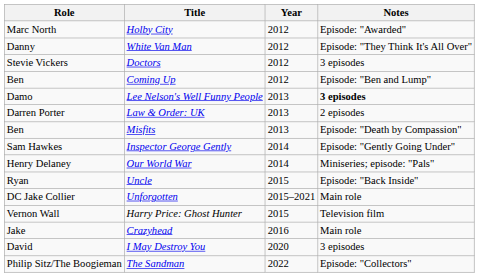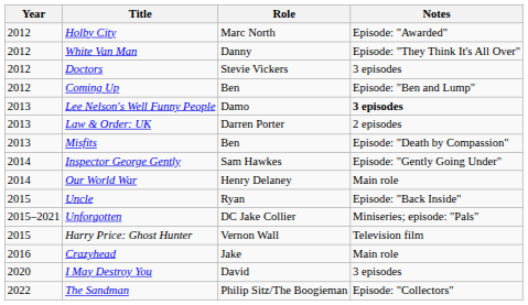 <table class="wikitable sortable">
 <tr>
+<th>Year</th>
+<th>Title</th>
 <th>Role</th>
-<th>Title</th>
-<th>Year</th>
 <th class="unsortable">Notes</th>
 </tr>
 <tr>
+<td>2012</td>
+<td><em><a href='#'>Holby City</a></em></td>
 <td>Marc North</td>
-<td><em><a href='#'>Holby City</a></em></td>
-<td>2012</td>
 <td>Episode: "Awarded"</td>
 </tr>
 <tr>
+<td>2012</td>
+<td><em><a href='#'>White Van Man</a></em></td>
 <td>Danny</td>
-<td><em><a href='#'>White Van Man</a></em></td>
-<td>2012</td>
 <td>Episode: "They Think It's All Over"</td>
 </tr>
 <tr>
+<td>2012</td>
+<td><em><a href='#'>Doctors</a></em></td>
 <td>Stevie Vickers</td>
-<td><em><a href='#'>Doctors</a></em></td>
-<td>2012</td>
 <td>3 episodes</td>
 </tr>
 <tr>
+<td>2012</td>
+<td><em><a href='#'>Coming Up</a></em></td>
 <td>Ben</td>
-<td><em><a href='#'>Coming Up</a></em></td>
-<td>2012</td>
 <td>Episode: "Ben and Lump"</td>
 </tr>
 <tr>
+<td>2013</td>
+<td><em><a href='#'>Lee Nelson's Well Funny People</a></em></td>
 <td>Damo</td>
-<td><em><a href='#'>Lee Nelson's Well Funny People</a></em></td>
-<td>2013</td>
 <td><strong>3 episodes</strong></td>
 </tr>
 <tr>
+<td>2013</td>
+<td><em><a href='#'>Law & Order: UK</a></em></td>
 <td>Darren Porter</td>
-<td><em><a href='#'>Law & Order: UK</a></em></td>
-<td>2013</td>
 <td>2 episodes</td>
 </tr>
 <tr>
+<td>2013</td>
+<td><em><a href='#'>Misfits</a></em></td>
 <td>Ben</td>
-<td><em><a href='#'>Misfits</a></em></td>
-<td>2013</td>
 <td>Episode: "Death by Compassion"</td>
 </tr>
 <tr>
+<td>2014</td>
+<td><em><a href='#'>Inspector George Gently</a></em></td>
 <td>Sam Hawkes</td>
-<td><em><a href='#'>Inspector George Gently</a></em></td>
-<td>2014</td>
 <td>Episode: "Gently Going Under"</td>
 </tr>
 <tr>
+<td>2014</td>
+<td><em><a href='#'>Our World War</a></em></td>
 <td>Henry Delaney</td>
-<td><em><a href='#'>Our World War</a></em></td>
-<td>2014</td>
+<td>Main role</td>
+</tr>
+<tr>
+<td>2015</td>
+<td><em><a href='#'>Uncle</a></em></td>
+<td>Ryan</td>
+<td>Episode: "Back Inside"</td>
+</tr>
+<tr>
+<td>2015–2021</td>
+<td><em><a href='#'>Unforgotten</a></em></td>
+<td>DC Jake Collier</td>
 <td>Miniseries; episode: "Pals"</td>
 </tr>
 <tr>
-<td>Ryan</td>
-<td><em><a href='#'>Uncle</a></em></td>
 <td>2015</td>
-<td>Episode: "Back Inside"</td>
+<td><em>Harry Price: Ghost Hunter</em></td>
+<td>Vernon Wall</td>
+<td>Television film</td>
 </tr>
 <tr>
-<td>DC Jake Collier</td>
-<td><em><a href='#'>Unforgotten</a></em></td>
-<td>2015–2021</td>
+<td>2016</td>
+<td><em><a href='#'>Crazyhead</a></em></td>
+<td>Jake</td>
 <td>Main role</td>
 </tr>
 <tr>
-<td>Vernon Wall</td>
-<td><em>Harry Price: Ghost Hunter</em></td>
-<td>2015</td>
-<td>Television film</td>
-</tr>
-<tr>
-<td>Jake</td>
-<td><em><a href='#'>Crazyhead</a></em></td>
-<td>2016</td>
-<td>Main role</td>
-</tr>
-<tr>
+<td>2020</td>
+<td><em><a href='#'>I May Destroy You</a></em></td>
 <td>David</td>
-<td><em><a href='#'>I May Destroy You</a></em></td>
-<td>2020</td>
 <td>3 episodes</td>
 </tr>
 <tr>
+<td>2022</td>
+<td><em><a href='#'>The Sandman</a></em></td>
 <td>Philip Sitz/The Boogieman</td>
-<td><em><a href='#'>The Sandman</a></em></td>
-<td>2022</td>
 <td>Episode: "Collectors"</td>
 </tr>
 </table>
